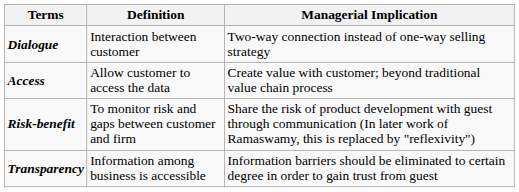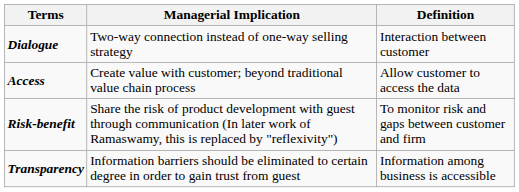 <table class="wikitable">
 <tr>
 <th>Terms</th>
+<th>Managerial Implication</th>
 <th>Definition</th>
-<th>Managerial Implication</th>
 </tr>
 <tr>
 <td><strong><em>Dialogue</em></strong></td>
+<td>Two-way connection instead of one-way selling strategy</td>
 <td>Interaction between customer</td>
-<td>Two-way connection instead of one-way selling strategy</td>
 </tr>
 <tr>
 <td><strong><em>Access</em></strong></td>
+<td>Create value with customer; beyond traditional value chain process</td>
 <td>Allow customer to access the data</td>
-<td>Create value with customer; beyond traditional value chain process</td>
 </tr>
 <tr>
 <td><strong><em>Risk-benefit</em></strong></td>
+<td>Share the risk of product development with guest through communication (In later work of Ramaswamy, this is replaced by "reflexivity")</td>
 <td>To monitor risk and gaps between customer and firm</td>
-<td>Share the risk of product development with guest through communication (In later work of Ramaswamy, this is replaced by "reflexivity")</td>
 </tr>
 <tr>
 <td><strong><em>Transparency</em></strong></td>
+<td>Information barriers should be eliminated to certain degree in order to gain trust from guest</td>
 <td>Information among business is accessible</td>
-<td>Information barriers should be eliminated to certain degree in order to gain trust from guest</td>
 </tr>
 </table>
